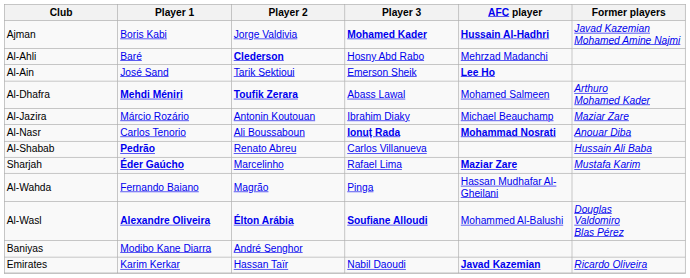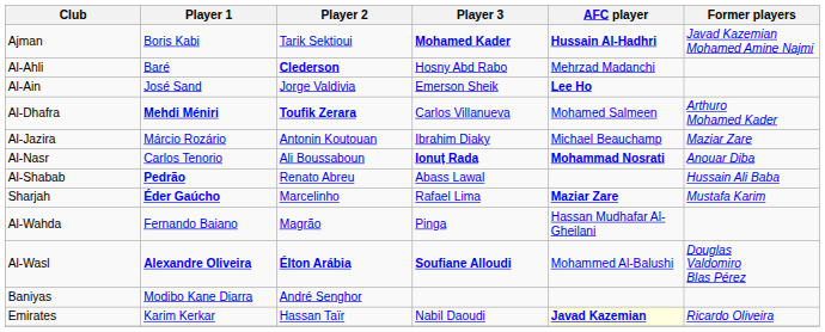 <table class="wikitable">
 <tr>
 <th width="170">Club</th>
 <th width="170">Player 1</th>
 <th width="170">Player 2</th>
 <th width="170">Player 3</th>
 <th width="170"><a href='#'>AFC</a> player</th>
 <th width="170">Former players</th>
 </tr>
 <tr>
 <td>Ajman</td>
 <td> <a href='#'>Boris Kabi</a></td>
-<td> <a href='#'>Jorge Valdivia</a></td>
+<td> <a href='#'>Tarik Sektioui</a></td>
 <td> <strong><a href='#'>Mohamed Kader</a></strong></td>
 <td> <strong><a href='#'>Hussain Al-Hadhri</a></strong></td>
 <td> <em><a href='#'>Javad Kazemian</a></em> <br>  <em><a href='#'>Mohamed Amine Najmi</a></em></td>
 </tr>
 <tr>
 <td>Al-Ahli</td>
 <td> <a href='#'>Baré</a></td>
 <td> <strong><a href='#'>Clederson</a></strong></td>
 <td> <a href='#'>Hosny Abd Rabo</a></td>
 <td> <a href='#'>Mehrzad Madanchi</a></td>
 <td></td>
 </tr>
 <tr>
 <td>Al-Ain</td>
 <td> <a href='#'>José Sand</a></td>
-<td> <a href='#'>Tarik Sektioui</a></td>
+<td> <a href='#'>Jorge Valdivia</a></td>
 <td> <a href='#'>Emerson Sheik</a></td>
 <td> <strong><a href='#'>Lee Ho</a></strong></td>
 <td></td>
 </tr>
 <tr>
 <td>Al-Dhafra</td>
 <td> <strong><a href='#'>Mehdi Méniri</a></strong></td>
 <td> <strong><a href='#'>Toufik Zerara</a></strong></td>
-<td> <a href='#'>Abass Lawal</a></td>
+<td> <a href='#'>Carlos Villanueva</a></td>
 <td> <a href='#'>Mohamed Salmeen</a></td>
 <td> <em><a href='#'>Arthuro</a></em> <br>  <em><a href='#'>Mohamed Kader</a></em></td>
 </tr>
 <tr>
 <td>Al-Jazira</td>
 <td> <a href='#'>Márcio Rozário</a></td>
 <td> <a href='#'>Antonin Koutouan</a></td>
 <td> <a href='#'>Ibrahim Diaky</a></td>
 <td> <a href='#'>Michael Beauchamp</a></td>
 <td> <em><a href='#'>Maziar Zare</a></em></td>
 </tr>
 <tr>
 <td>Al-Nasr</td>
 <td> <a href='#'>Carlos Tenorio</a></td>
 <td> <a href='#'>Ali Boussaboun</a></td>
 <td> <strong><a href='#'>Ionuț Rada</a></strong></td>
 <td> <strong><a href='#'>Mohammad Nosrati</a></strong></td>
 <td> <em><a href='#'>Anouar Diba</a></em></td>
 </tr>
 <tr>
 <td>Al-Shabab</td>
 <td> <strong><a href='#'>Pedrão</a></strong></td>
 <td> <a href='#'>Renato Abreu</a></td>
-<td> <a href='#'>Carlos Villanueva</a></td>
+<td> <a href='#'>Abass Lawal</a></td>
 <td></td>
 <td> <em><a href='#'>Hussain Ali Baba</a></em></td>
 </tr>
 <tr>
 <td>Sharjah</td>
 <td> <strong><a href='#'>Éder Gaúcho</a></strong></td>
 <td> <a href='#'>Marcelinho</a></td>
 <td> <a href='#'>Rafael Lima</a></td>
 <td> <strong><a href='#'>Maziar Zare</a></strong></td>
 <td> <em><a href='#'>Mustafa Karim</a></em></td>
 </tr>
 <tr>
 <td>Al-Wahda</td>
 <td> <a href='#'>Fernando Baiano</a></td>
 <td> <a href='#'>Magrão</a></td>
 <td> <a href='#'>Pinga</a></td>
 <td> <a href='#'>Hassan Mudhafar Al-Gheilani</a></td>
 <td></td>
 </tr>
 <tr>
 <td>Al-Wasl</td>
 <td> <strong><a href='#'>Alexandre Oliveira</a></strong></td>
 <td> <strong><a href='#'>Élton Arábia</a></strong></td>
 <td> <strong><a href='#'>Soufiane Alloudi</a></strong></td>
 <td> <a href='#'>Mohammed Al-Balushi</a></td>
 <td> <em><a href='#'>Douglas</a></em> <br>  <em><a href='#'>Valdomiro</a></em> <br>  <em><a href='#'>Blas Pérez</a></em></td>
 </tr>
 <tr>
 <td>Baniyas</td>
 <td> <a href='#'>Modibo Kane Diarra</a></td>
 <td> <a href='#'>André Senghor</a></td>
 <td></td>
 <td></td>
 <td></td>
 </tr>
 <tr>
 <td>Emirates</td>
 <td> <a href='#'>Karim Kerkar</a></td>
 <td> <a href='#'>Hassan Taïr</a></td>
 <td> <a href='#'>Nabil Daoudi</a></td>
-<td> <strong><a href='#'>Javad Kazemian</a></strong></td>
+<td style="background: lightyellow;"> <strong><a href='#'>Javad Kazemian</a></strong></td>
 <td> <em><a href='#'>Ricardo Oliveira</a></em></td>
 </tr>
 <tr>
 </tr>
 </table>
